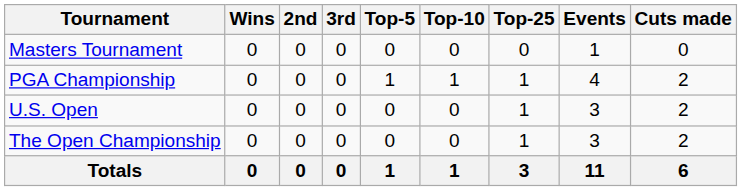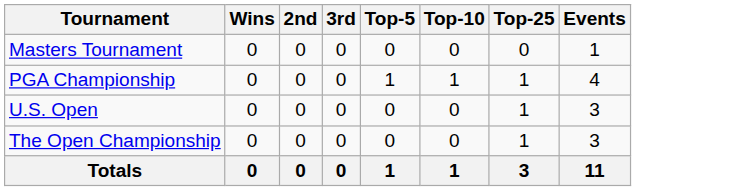 <table class=wikitable style=text-align:center>
 <tr>
 <th>Tournament</th>
 <th>Wins</th>
 <th>2nd</th>
 <th>3rd</th>
 <th>Top-5</th>
 <th>Top-10</th>
 <th>Top-25</th>
 <th>Events</th>
-<th>Cuts made</th>
 </tr>
 <tr>
 <td align=left><a href='#'>Masters Tournament</a></td>
 <td>0</td>
 <td>0</td>
 <td>0</td>
 <td>0</td>
 <td>0</td>
 <td>0</td>
 <td>1</td>
-<td>0</td>
 </tr>
 <tr>
 <td align=left><a href='#'>PGA Championship</a></td>
 <td>0</td>
 <td>0</td>
 <td>0</td>
 <td>1</td>
 <td>1</td>
 <td>1</td>
 <td>4</td>
-<td>2</td>
 </tr>
 <tr>
 <td align=left><a href='#'>U.S. Open</a></td>
 <td>0</td>
 <td>0</td>
 <td>0</td>
 <td>0</td>
 <td>0</td>
 <td>1</td>
 <td>3</td>
-<td>2</td>
 </tr>
 <tr>
 <td align=left><a href='#'>The Open Championship</a></td>
 <td>0</td>
 <td>0</td>
 <td>0</td>
 <td>0</td>
 <td>0</td>
 <td>1</td>
 <td>3</td>
-<td>2</td>
 </tr>
 <tr>
 <th>Totals</th>
 <th>0</th>
 <th>0</th>
 <th>0</th>
 <th>1</th>
 <th>1</th>
 <th>3</th>
 <th>11</th>
-<th>6</th>
 </tr>
 </table>
